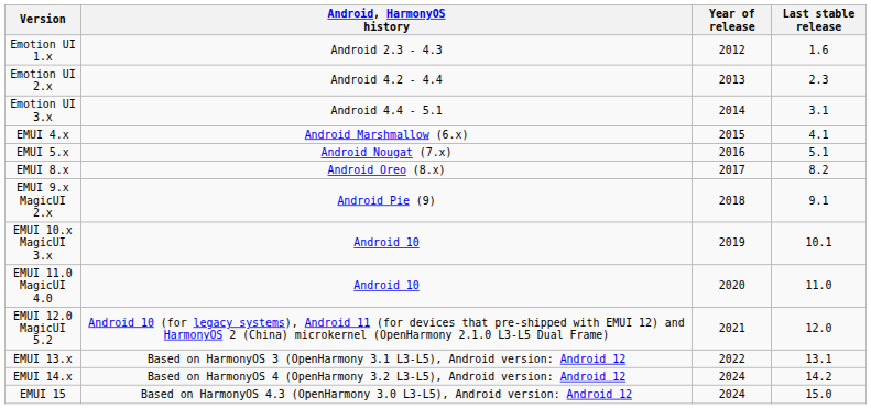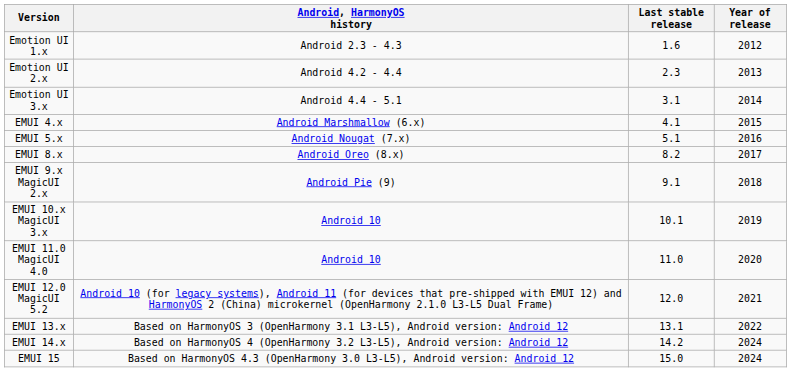 <table class="wikitable" style="text-align:center; width:65%;">
 <tr>
 <th>Version</th>
 <th><a href='#'>Android</a>, <a href='#'>HarmonyOS</a><br>history</th>
+<th>Last stable release</th>
 <th>Year of release</th>
-<th>Last stable release</th>
 </tr>
 <tr>
 <td>Emotion UI 1.x</td>
 <td>Android 2.3 - 4.3</td>
+<td>1.6</td>
 <td>2012</td>
-<td>1.6</td>
 </tr>
 <tr>
 <td>Emotion UI 2.x</td>
 <td>Android 4.2 - 4.4</td>
+<td>2.3</td>
 <td>2013</td>
-<td>2.3</td>
 </tr>
 <tr>
 <td>Emotion UI 3.x</td>
 <td>Android 4.4 - 5.1</td>
+<td>3.1</td>
 <td>2014</td>
-<td>3.1</td>
 </tr>
 <tr>
 <td>EMUI 4.x</td>
 <td><a href='#'>Android Marshmallow</a> (6.x)</td>
+<td>4.1</td>
 <td>2015</td>
-<td>4.1</td>
 </tr>
 <tr>
 <td>EMUI 5.x</td>
 <td><a href='#'>Android Nougat</a> (7.x)</td>
+<td>5.1</td>
 <td>2016</td>
-<td>5.1</td>
 </tr>
 <tr>
 <td>EMUI 8.x</td>
 <td><a href='#'>Android Oreo</a> (8.x)</td>
+<td>8.2</td>
 <td>2017</td>
-<td>8.2</td>
 </tr>
 <tr>
 <td>EMUI 9.x<br>MagicUI 2.x</td>
 <td><a href='#'>Android Pie</a> (9)</td>
+<td>9.1</td>
 <td>2018</td>
-<td>9.1</td>
 </tr>
 <tr>
 <td>EMUI 10.x<br>MagicUI 3.x</td>
 <td><a href='#'>Android 10</a></td>
+<td>10.1</td>
 <td>2019</td>
-<td>10.1</td>
 </tr>
 <tr>
 <td>EMUI 11.0<br>MagicUI 4.0</td>
 <td><a href='#'>Android 10</a></td>
+<td>11.0</td>
 <td>2020</td>
-<td>11.0</td>
 </tr>
 <tr>
 <td>EMUI 12.0<br>MagicUI 5.2</td>
 <td><a href='#'>Android 10</a> (for <a href='#'>legacy systems</a>), <a href='#'>Android 11</a> (for devices that pre-shipped with EMUI 12) and <a href='#'>HarmonyOS</a> 2 (China) microkernel (OpenHarmony 2.1.0 L3-L5 Dual Frame)</td>
+<td>12.0</td>
 <td>2021</td>
-<td>12.0</td>
 </tr>
 <tr>
 <td>EMUI 13.x</td>
 <td>Based on HarmonyOS 3 (OpenHarmony 3.1 L3-L5), Android version: <a href='#'>Android 12</a></td>
+<td>13.1</td>
 <td>2022</td>
-<td>13.1</td>
 </tr>
 <tr>
 <td>EMUI 14.x</td>
 <td>Based on HarmonyOS 4 (OpenHarmony 3.2 L3-L5), Android version: <a href='#'>Android 12</a></td>
+<td>14.2</td>
 <td>2024</td>
-<td>14.2</td>
 </tr>
 <tr>
 <td>EMUI 15</td>
 <td>Based on HarmonyOS 4.3 (OpenHarmony 3.0 L3-L5), Android version: <a href='#'>Android 12</a></td>
+<td>15.0</td>
 <td>2024</td>
-<td>15.0</td>
 </tr>
 </table>
